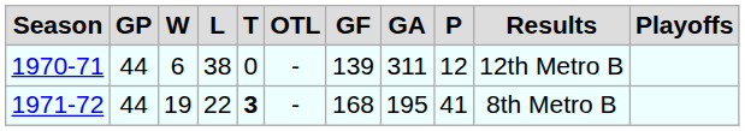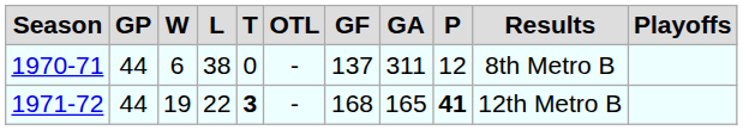 <table class="wikitable">
 <tr style="text-align:center; background:#ddd;">
 <td><strong>Season</strong></td>
 <td><strong>GP</strong></td>
 <td><strong>W</strong></td>
 <td><strong>L</strong></td>
 <td><strong>T</strong></td>
 <td><strong>OTL</strong></td>
 <td><strong>GF</strong></td>
 <td><strong>GA</strong></td>
 <td><strong>P</strong></td>
 <td><strong>Results</strong></td>
 <td><strong>Playoffs</strong></td>
 </tr>
 <tr style="text-align:center; background:#eff;">
 <td><a href='#'>1970-71</a></td>
 <td>44</td>
 <td>6</td>
 <td>38</td>
 <td>0</td>
 <td>-</td>
-<td>139</td>
+<td>137</td>
 <td>311</td>
 <td>12</td>
-<td>12th Metro B</td>
+<td>8th Metro B</td>
 <td></td>
 </tr>
 <tr style="text-align:center; background:#eff;">
 <td><a href='#'>1971-72</a></td>
 <td>44</td>
 <td>19</td>
 <td>22</td>
 <td><strong>3</strong></td>
 <td>-</td>
 <td>168</td>
-<td>195</td>
-<td>41</td>
-<td>8th Metro B</td>
+<td>165</td>
+<td><strong>41</strong></td>
+<td>12th Metro B</td>
 <td></td>
 </tr>
 </table>
